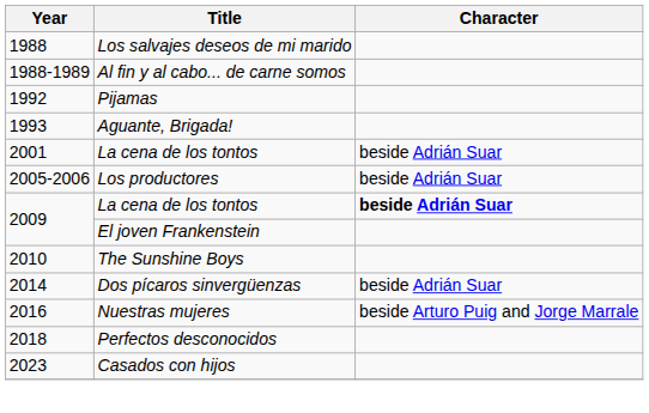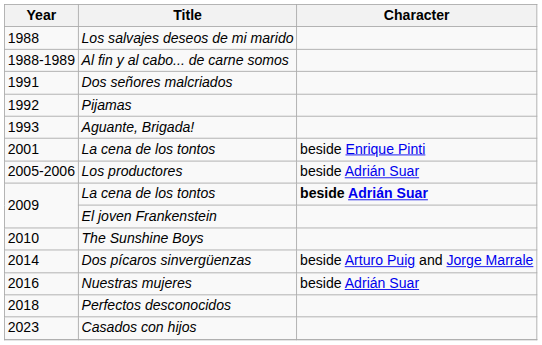 <table class="wikitable sortable">
 <tr>
 <th>Year</th>
 <th>Title</th>
 <th>Character</th>
 </tr>
 <tr>
 <td>1988</td>
 <td><em>Los salvajes deseos de mi marido</em></td>
 <td></td>
 </tr>
 <tr>
 <td>1988-1989</td>
 <td><em>Al fin y al cabo... de carne somos</em></td>
 <td></td>
 </tr>
 <tr>
+<td>1991</td>
+<td><em>Dos señores malcriados</em></td>
+<td></td>
+</tr>
+<tr>
 <td>1992</td>
 <td><em>Pijamas</em></td>
 <td></td>
 </tr>
 <tr>
 <td>1993</td>
 <td><em>Aguante, Brigada!</em></td>
 <td></td>
 </tr>
 <tr>
 <td>2001</td>
 <td><em>La cena de los tontos</em></td>
-<td>beside <a href='#'>Adrián Suar</a></td>
+<td>beside <a href='#'>Enrique Pinti</a></td>
 </tr>
 <tr>
 <td>2005-2006</td>
 <td><em>Los productores</em></td>
 <td>beside <a href='#'>Adrián Suar</a></td>
 </tr>
 <tr>
 <td rowspan="2">2009</td>
 <td><em>La cena de los tontos</em></td>
 <td><strong>beside <a href='#'>Adrián Suar</a></strong></td>
 </tr>
 <tr>
 <td><em>El joven Frankenstein</em></td>
 <td></td>
 </tr>
 <tr>
 <td>2010</td>
 <td><em>The Sunshine Boys</em></td>
 <td></td>
 </tr>
 <tr>
 <td>2014</td>
 <td><em>Dos pícaros sinvergüenzas</em></td>
-<td>beside <a href='#'>Adrián Suar</a></td>
+<td>beside <a href='#'>Arturo Puig</a> and <a href='#'>Jorge Marrale</a></td>
 </tr>
 <tr>
 <td>2016</td>
 <td><em>Nuestras mujeres</em></td>
-<td>beside <a href='#'>Arturo Puig</a> and <a href='#'>Jorge Marrale</a></td>
+<td>beside <a href='#'>Adrián Suar</a></td>
 </tr>
 <tr>
 <td>2018</td>
 <td><em>Perfectos desconocidos</em></td>
 <td></td>
 </tr>
 <tr>
 <td>2023</td>
 <td><em>Casados con hijos</em></td>
 <td></td>
 </tr>
 <tr>
 </tr>
 </table>
